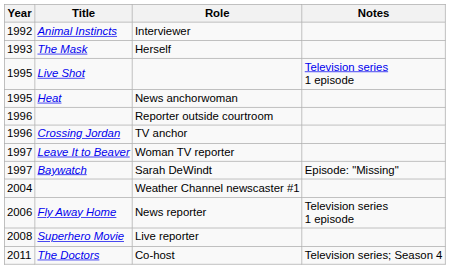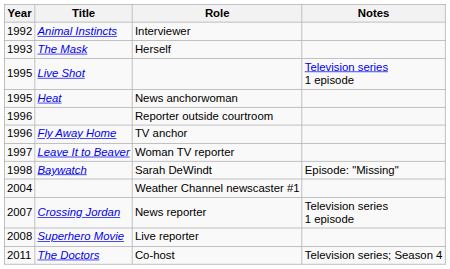 <table class="wikitable sortable">
 <tr>
 <th>Year</th>
 <th>Title</th>
 <th>Role</th>
 <th class="unsortable">Notes</th>
 </tr>
 <tr>
 <td>1992</td>
 <td><em><a href='#'>Animal Instincts</a></em></td>
 <td>Interviewer</td>
 <td></td>
 </tr>
 <tr>
 <td>1993</td>
 <td><em><a href='#'>The Mask</a></em></td>
 <td>Herself</td>
 <td></td>
 </tr>
 <tr>
 <td>1995</td>
 <td><em><a href='#'>Live Shot</a></em></td>
 <td></td>
 <td><a href='#'>Television series</a><br>1 episode</td>
 </tr>
 <tr>
 <td>1995</td>
 <td><em><a href='#'>Heat</a></em></td>
 <td>News anchorwoman</td>
 <td></td>
 </tr>
 <tr>
 <td>1996</td>
 <td><em></em></td>
 <td>Reporter outside courtroom</td>
 <td></td>
 </tr>
 <tr>
 <td>1996</td>
-<td><em><a href='#'>Crossing Jordan</a></em></td>
+<td><em><a href='#'>Fly Away Home</a></em></td>
 <td>TV anchor</td>
 <td></td>
 </tr>
 <tr>
 <td>1997</td>
 <td><em><a href='#'>Leave It to Beaver</a></em></td>
 <td>Woman TV reporter</td>
 <td></td>
 </tr>
 <tr>
-<td>1997</td>
+<td>1998</td>
 <td><em><a href='#'>Baywatch</a></em></td>
 <td>Sarah DeWindt</td>
 <td>Episode: "Missing"</td>
 </tr>
 <tr>
 <td>2004</td>
 <td><em></em></td>
 <td>Weather Channel newscaster #1</td>
 <td></td>
 </tr>
 <tr>
-<td>2006</td>
-<td><em><a href='#'>Fly Away Home</a></em></td>
+<td>2007</td>
+<td><em><a href='#'>Crossing Jordan</a></em></td>
 <td>News reporter</td>
 <td>Television series<br>1 episode</td>
 </tr>
 <tr>
 <td>2008</td>
 <td><em><a href='#'>Superhero Movie</a></em></td>
 <td>Live reporter</td>
 <td></td>
 </tr>
 <tr>
 <td>2011</td>
 <td><em><a href='#'>The Doctors</a></em></td>
 <td>Co-host</td>
 <td>Television series; Season 4</td>
 </tr>
 </table>
